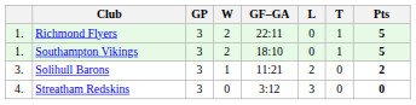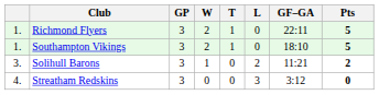 <table class="wikitable">
 <tr>
 <th width="30"></th>
 <th width="200">Club</th>
 <th width="30">GP</th>
 <th width="30">W</th>
+<th width="30">T</th>
+<th width="30">L</th>
 <th width="70">GF–GA</th>
-<th width="30">L</th>
-<th width="30">T</th>
 <th width="70">Pts</th>
 </tr>
 <tr bgcolor="#e6fae6" align="center">
 <td>1.</td>
 <td align="left"><a href='#'>Richmond Flyers</a></td>
 <td>3</td>
 <td>2</td>
+<td>1</td>
+<td>0</td>
 <td>22:11</td>
-<td>0</td>
-<td>1</td>
 <td><strong>5</strong></td>
 </tr>
 <tr bgcolor="#e6fae6" align="center">
 <td>1.</td>
 <td align="left"><a href='#'>Southampton Vikings</a></td>
 <td>3</td>
 <td>2</td>
+<td>1</td>
+<td>0</td>
 <td>18:10</td>
-<td>0</td>
-<td>1</td>
 <td><strong>5</strong></td>
 </tr>
 <tr bgcolor="#FFFFFF" align="center">
 <td>3.</td>
 <td align="left"><a href='#'>Solihull Barons</a></td>
 <td>3</td>
 <td>1</td>
+<td>0</td>
+<td>2</td>
 <td>11:21</td>
-<td>2</td>
-<td>0</td>
 <td><strong>2</strong></td>
 </tr>
 <tr bgcolor="#FFFFFF" align="center">
 <td>4.</td>
 <td align="left"><a href='#'>Streatham Redskins</a></td>
 <td>3</td>
 <td>0</td>
+<td>0</td>
+<td>3</td>
 <td>3:12</td>
-<td>3</td>
-<td>0</td>
 <td><strong>0</strong></td>
 </tr>
 </table>
